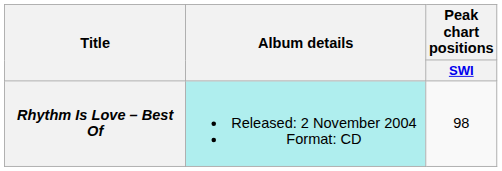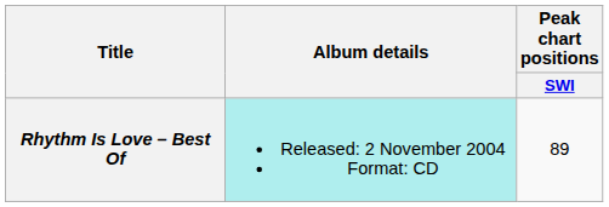 <table class="wikitable plainrowheaders" style="text-align:center;" border="1">
 <tr>
 <th scope="col" rowspan="2" style="width:12em;">Title</th>
 <th scope="col" rowspan="2" style="width:16em;">Album details</th>
 <th scope="col" colspan="1">Peak chart positions</th>
 </tr>
 <tr>
 <th scope="col" style="width:3em;font-size:90%;"><a href='#'>SWI</a><br></th>
 </tr>
 <tr>
 <th scope="row"><em>Rhythm Is Love – Best Of</em></th>
 <td style="background: paleturquoise;"><br><ul><li>Released: 2 November 2004</li><li>Format: CD</li></ul></td>
-<td>98</td>
+<td>89</td>
 </tr>
 </table>
